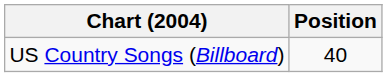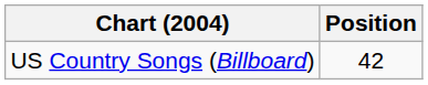 <table class="wikitable sortable">
 <tr>
 <th scope="col">Chart (2004)</th>
 <th scope="col">Position</th>
 </tr>
 <tr>
 <td>US <a href='#'>Country Songs</a> (<em><a href='#'>Billboard</a></em>)</td>
-<td align="center">40</td>
+<td align="center">42</td>
 </tr>
 </table>
